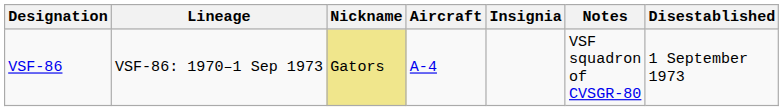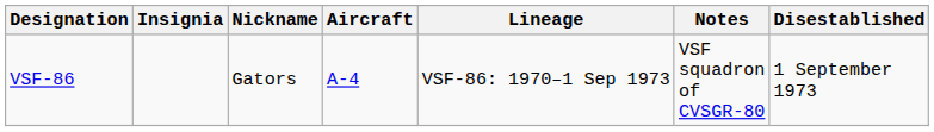 <table class="wikitable">
 <tr>
 <th>Designation</th>
-<th>Lineage</th>
+<th>Insignia</th>
 <th>Nickname</th>
 <th>Aircraft</th>
-<th>Insignia</th>
+<th>Lineage</th>
 <th>Notes</th>
 <th>Disestablished</th>
 </tr>
 <tr>
 <td><a href='#'>VSF-86</a></td>
+<td></td>
+<td>Gators</td>
+<td><a href='#'>A-4</a></td>
 <td style="white-space: nowrap;">VSF-86: 1970–1 Sep 1973</td>
-<td style="background: khaki;">Gators</td>
-<td><a href='#'>A-4</a></td>
-<td></td>
 <td>VSF squadron of <a href='#'>CVSGR-80</a></td>
 <td>1 September 1973</td>
 </tr>
 </table>
